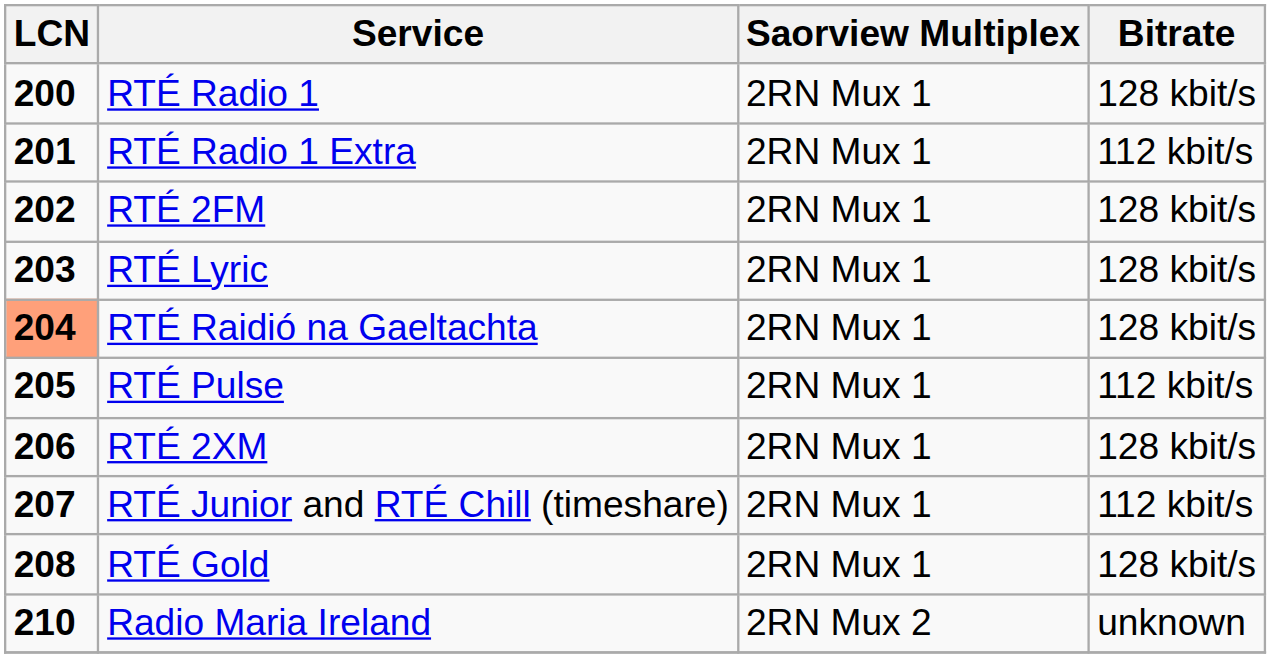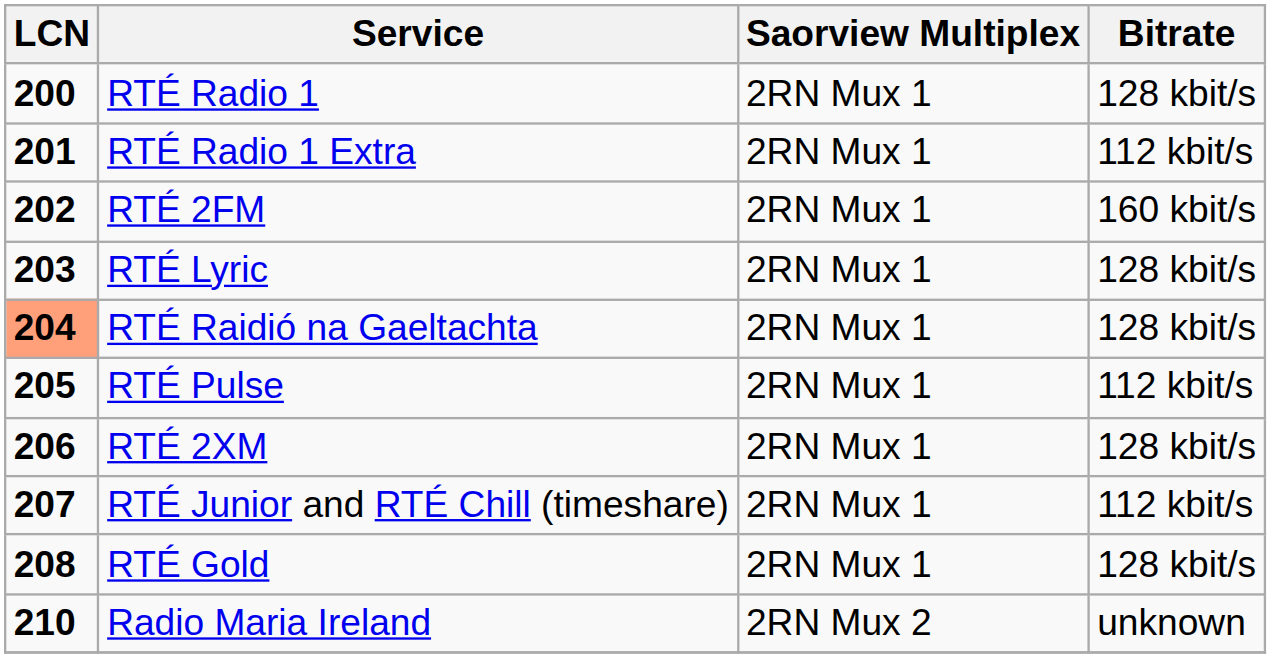 <table class="wikitable sortable">
 <tr>
 <th><strong> LCN</strong></th>
 <th>Service</th>
 <th>Saorview Multiplex</th>
 <th>Bitrate</th>
 </tr>
 <tr>
 <td><strong>200</strong></td>
 <td><a href='#'>RTÉ Radio 1</a></td>
 <td>2RN Mux 1</td>
 <td>128 kbit/s</td>
 </tr>
 <tr>
 <td><strong>201</strong></td>
 <td><a href='#'>RTÉ Radio 1 Extra</a></td>
 <td>2RN Mux 1</td>
 <td>112 kbit/s</td>
 </tr>
 <tr>
 <td><strong>202</strong></td>
 <td><a href='#'>RTÉ 2FM</a></td>
 <td>2RN Mux 1</td>
-<td>128 kbit/s</td>
+<td>160 kbit/s</td>
 </tr>
 <tr>
 <td><strong>203</strong></td>
 <td><a href='#'>RTÉ Lyric</a></td>
 <td>2RN Mux 1</td>
 <td>128 kbit/s</td>
 </tr>
 <tr>
 <td style="background: lightsalmon;"><strong>204</strong></td>
 <td><a href='#'>RTÉ Raidió na Gaeltachta</a></td>
 <td>2RN Mux 1</td>
 <td>128 kbit/s</td>
 </tr>
 <tr>
 <td><strong>205</strong></td>
 <td><a href='#'>RTÉ Pulse</a></td>
 <td>2RN Mux 1</td>
 <td>112 kbit/s</td>
 </tr>
 <tr>
 <td><strong>206</strong></td>
 <td><a href='#'>RTÉ 2XM</a></td>
 <td>2RN Mux 1</td>
 <td>128 kbit/s</td>
 </tr>
 <tr>
 <td><strong>207</strong></td>
 <td><a href='#'>RTÉ Junior</a> and <a href='#'>RTÉ Chill</a> (timeshare)</td>
 <td>2RN Mux 1</td>
 <td>112 kbit/s</td>
 </tr>
 <tr>
 <td><strong>208</strong></td>
 <td><a href='#'>RTÉ Gold</a></td>
 <td>2RN Mux 1</td>
 <td>128 kbit/s</td>
 </tr>
 <tr>
 <td><strong>210</strong></td>
 <td><a href='#'>Radio Maria Ireland</a></td>
 <td>2RN Mux 2</td>
 <td>unknown</td>
 </tr>
 <tr>
 </tr>
 </table>
